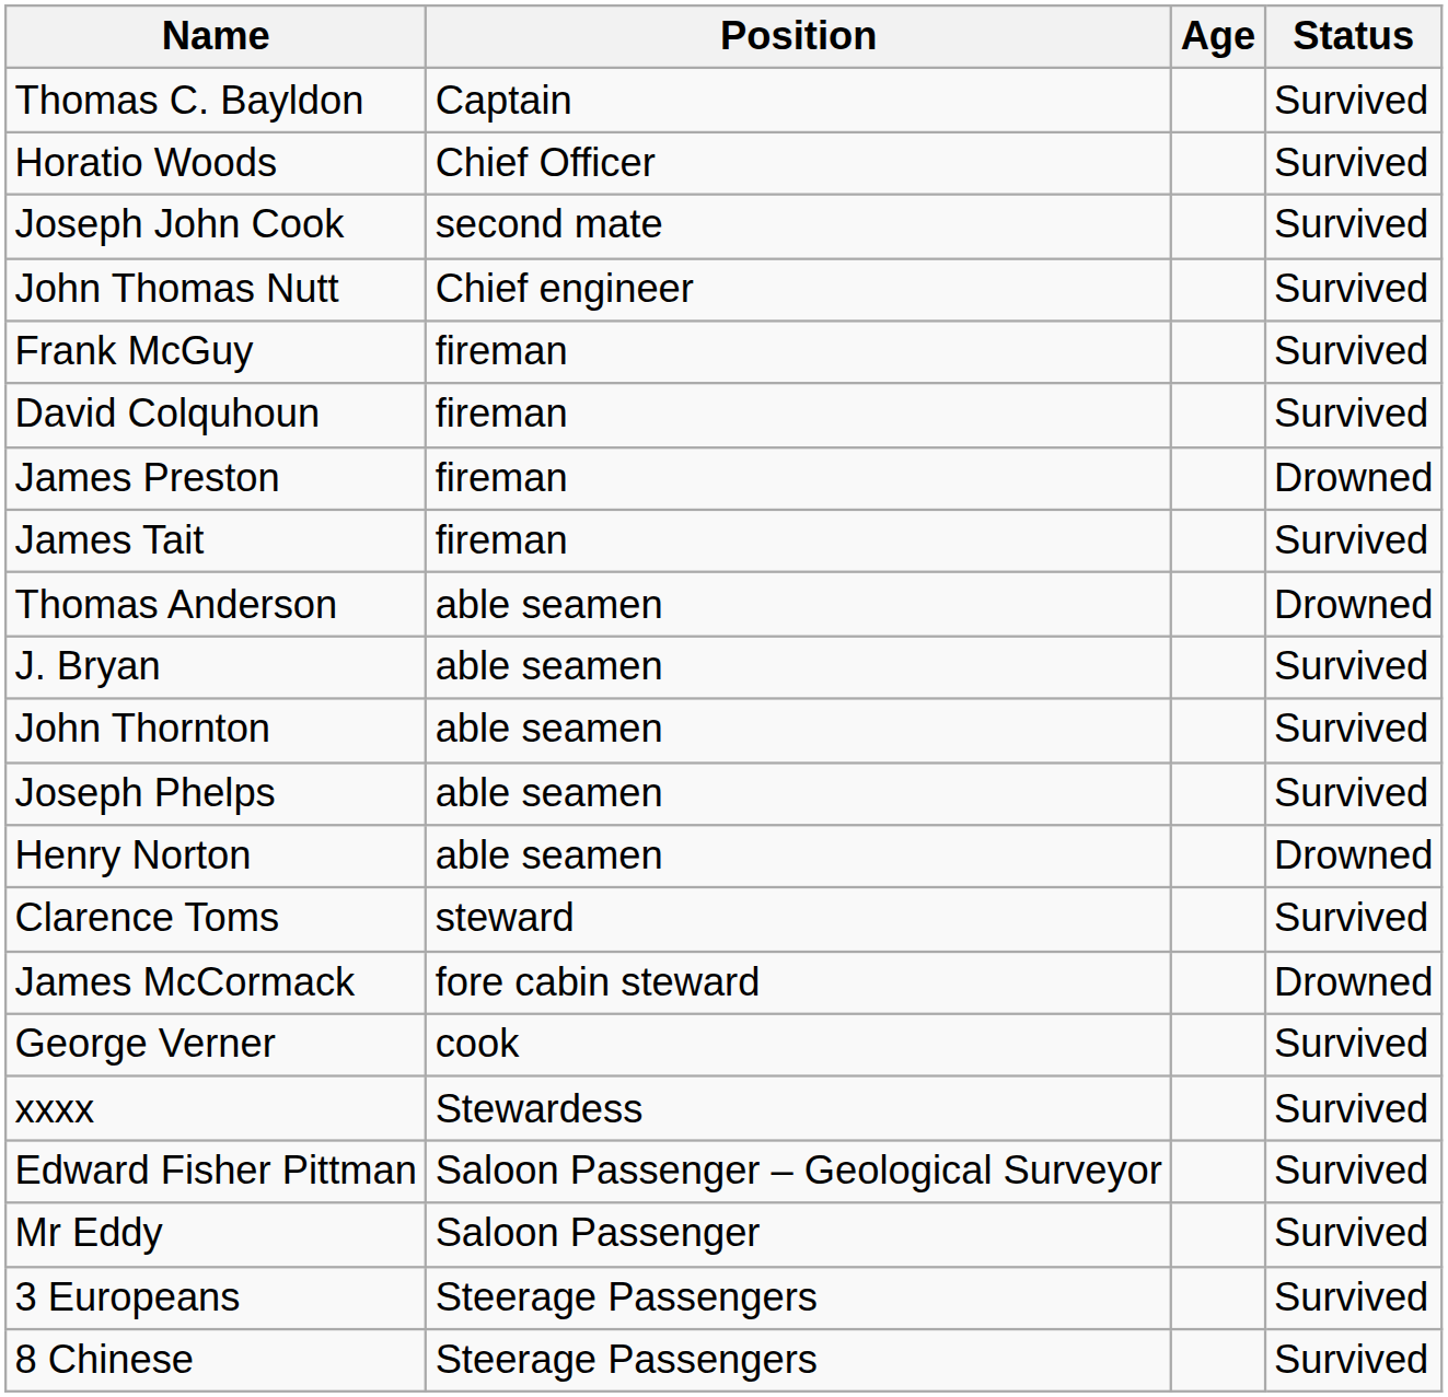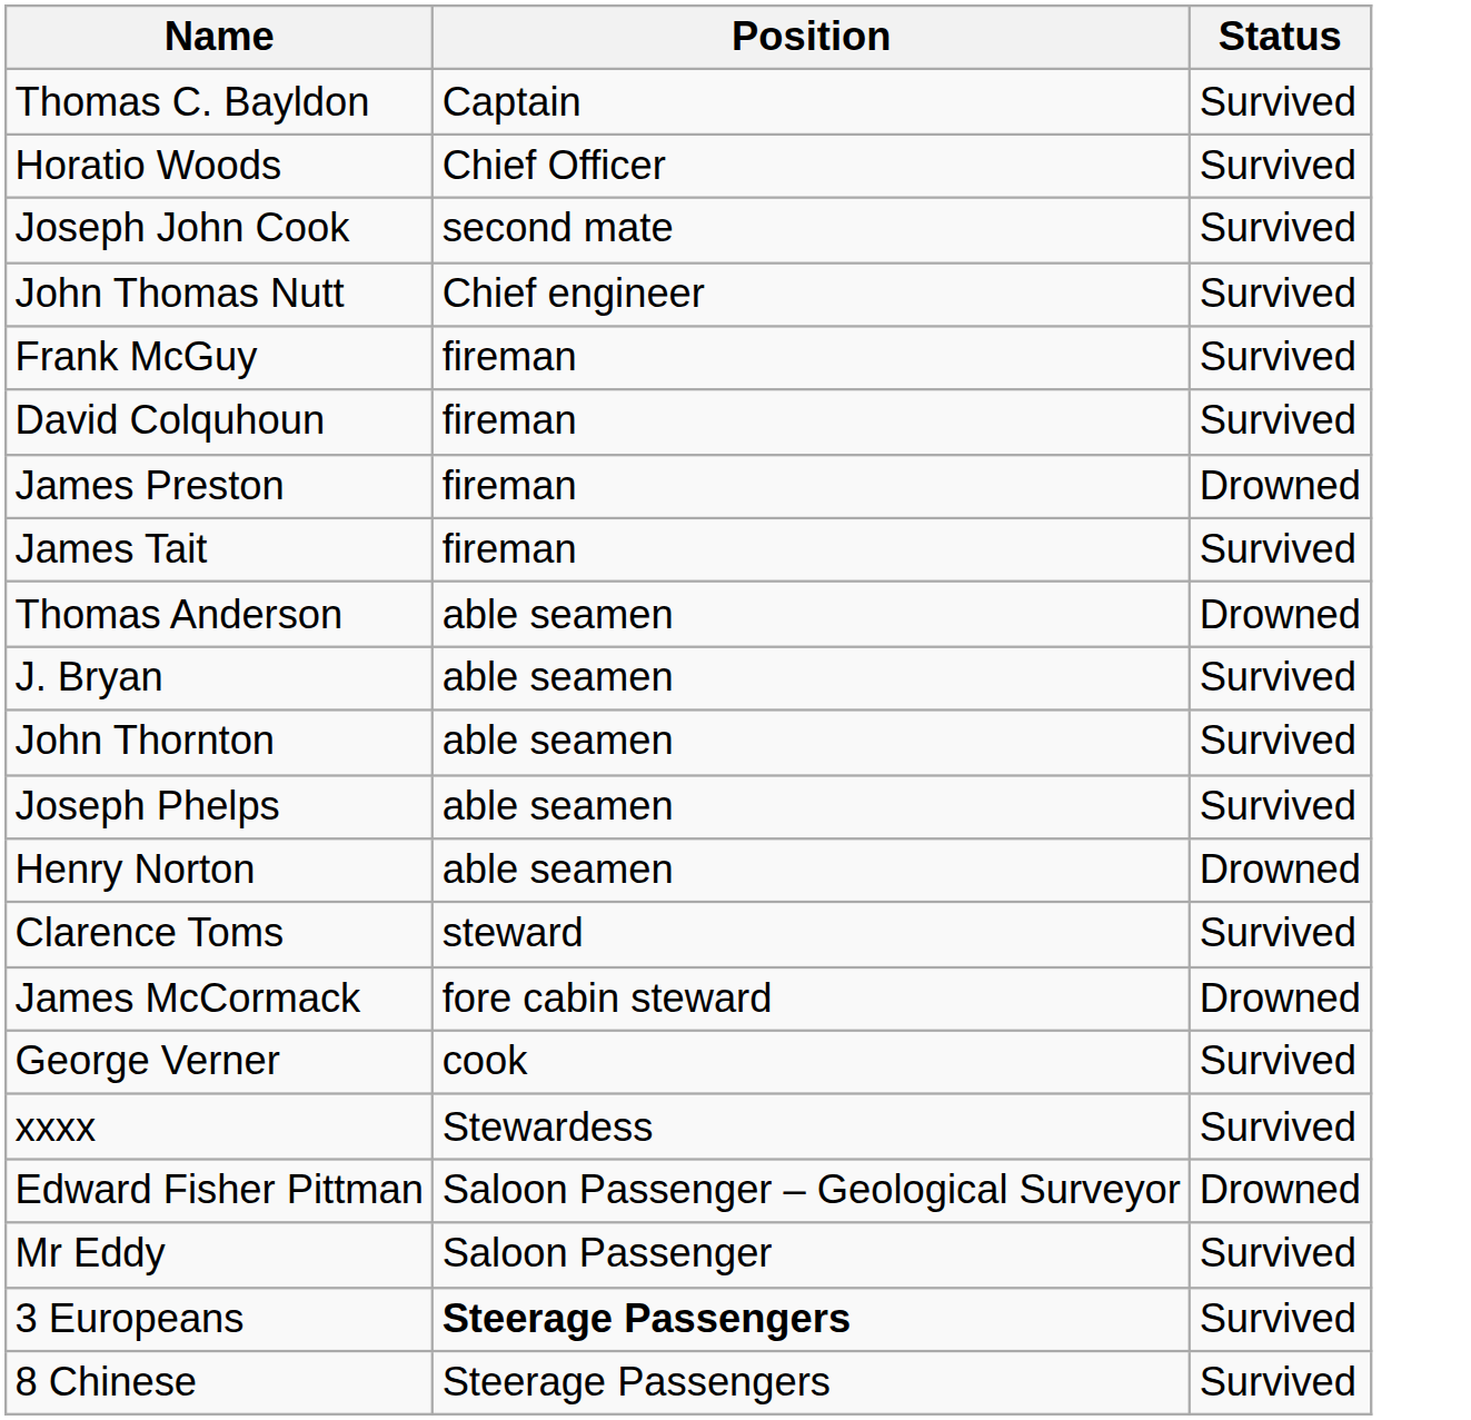 <table class="wikitable sortable">
 <tr>
 <th>Name</th>
 <th>Position</th>
-<th>Age</th>
 <th>Status</th>
 </tr>
 <tr>
 <td>Thomas C. Bayldon</td>
 <td>Captain</td>
-<td></td>
 <td>Survived</td>
 </tr>
 <tr>
 <td>Horatio Woods</td>
 <td>Chief Officer</td>
-<td></td>
 <td>Survived</td>
 </tr>
 <tr>
 <td>Joseph John Cook</td>
 <td>second mate</td>
-<td></td>
 <td>Survived</td>
 </tr>
 <tr>
 <td>John Thomas Nutt</td>
 <td>Chief engineer</td>
-<td></td>
 <td>Survived</td>
 </tr>
 <tr>
 <td>Frank McGuy</td>
 <td>fireman</td>
-<td></td>
 <td>Survived</td>
 </tr>
 <tr>
 <td>David Colquhoun</td>
 <td>fireman</td>
-<td></td>
 <td>Survived</td>
 </tr>
 <tr>
 <td>James Preston</td>
 <td>fireman</td>
-<td></td>
 <td>Drowned</td>
 </tr>
 <tr>
 <td>James Tait</td>
 <td>fireman</td>
-<td></td>
 <td>Survived</td>
 </tr>
 <tr>
 <td>Thomas Anderson</td>
 <td>able seamen</td>
-<td></td>
 <td>Drowned</td>
 </tr>
 <tr>
 <td>J. Bryan</td>
 <td>able seamen</td>
-<td></td>
 <td>Survived</td>
 </tr>
 <tr>
 <td>John Thornton</td>
 <td>able seamen</td>
-<td></td>
 <td>Survived</td>
 </tr>
 <tr>
 <td>Joseph Phelps</td>
 <td>able seamen</td>
-<td></td>
 <td>Survived</td>
 </tr>
 <tr>
 <td>Henry Norton</td>
 <td>able seamen</td>
-<td></td>
 <td>Drowned</td>
 </tr>
 <tr>
 <td>Clarence Toms</td>
 <td>steward</td>
-<td></td>
 <td>Survived</td>
 </tr>
 <tr>
 <td>James McCormack</td>
 <td>fore cabin steward</td>
-<td></td>
 <td>Drowned</td>
 </tr>
 <tr>
 <td>George Verner</td>
 <td>cook</td>
-<td></td>
 <td>Survived</td>
 </tr>
 <tr>
 <td>xxxx</td>
 <td>Stewardess</td>
-<td></td>
 <td>Survived</td>
 </tr>
 <tr>
 <td>Edward Fisher Pittman</td>
 <td>Saloon Passenger – Geological Surveyor</td>
-<td></td>
-<td>Survived</td>
+<td>Drowned</td>
 </tr>
 <tr>
 <td>Mr Eddy</td>
 <td>Saloon Passenger</td>
-<td></td>
 <td>Survived</td>
 </tr>
 <tr>
 <td>3 Europeans</td>
-<td>Steerage Passengers</td>
-<td></td>
+<td><strong>Steerage Passengers</strong></td>
 <td>Survived</td>
 </tr>
 <tr>
 <td>8 Chinese</td>
 <td>Steerage Passengers</td>
-<td></td>
 <td>Survived</td>
 </tr>
 </table>
